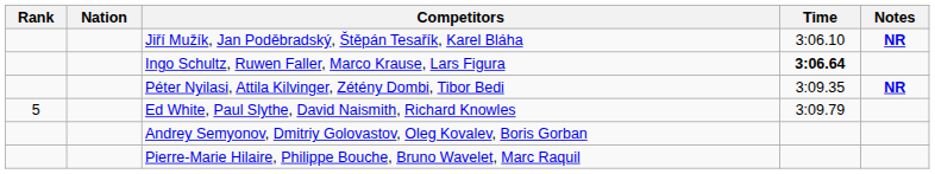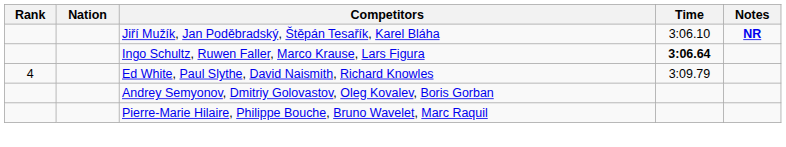 <table class="wikitable sortable" width=75% style="text-align:center; font-size:95%">
 <tr>
 <th>Rank</th>
 <th>Nation</th>
 <th>Competitors</th>
 <th>Time</th>
 <th>Notes</th>
 </tr>
 <tr>
 <td></td>
 <td align=left></td>
 <td align=left><a href='#'>Jiří Mužík</a>, <a href='#'>Jan Poděbradský</a>, <a href='#'>Štěpán Tesařík</a>, <a href='#'>Karel Bláha</a></td>
 <td>3:06.10</td>
 <td><strong><a href='#'>NR</a></strong></td>
 </tr>
 <tr>
 <td></td>
 <td align=left></td>
 <td align=left><a href='#'>Ingo Schultz</a>, <a href='#'>Ruwen Faller</a>, <a href='#'>Marco Krause</a>, <a href='#'>Lars Figura</a></td>
 <td><strong>3:06.64</strong></td>
 <td></td>
 </tr>
 <tr>
-<td></td>
-<td align=left></td>
-<td align=left><a href='#'>Péter Nyilasi</a>, <a href='#'>Attila Kilvinger</a>, <a href='#'>Zétény Dombi</a>, <a href='#'>Tibor Bedi</a></td>
-<td>3:09.35</td>
-<td><strong><a href='#'>NR</a></strong></td>
-</tr>
-<tr>
-<td>5</td>
+<td>4</td>
 <td align=left></td>
 <td align=left><a href='#'>Ed White</a>, <a href='#'>Paul Slythe</a>, <a href='#'>David Naismith</a>, <a href='#'>Richard Knowles</a></td>
 <td>3:09.79</td>
 <td></td>
 </tr>
 <tr>
 <td></td>
 <td align=left></td>
 <td align=left><a href='#'>Andrey Semyonov</a>, <a href='#'>Dmitriy Golovastov</a>, <a href='#'>Oleg Kovalev</a>, <a href='#'>Boris Gorban</a></td>
 <td></td>
 <td></td>
 </tr>
 <tr>
 <td></td>
 <td align=left></td>
 <td align=left><a href='#'>Pierre-Marie Hilaire</a>, <a href='#'>Philippe Bouche</a>, <a href='#'>Bruno Wavelet</a>, <a href='#'>Marc Raquil</a></td>
 <td></td>
 <td></td>
 </tr>
 </table>
